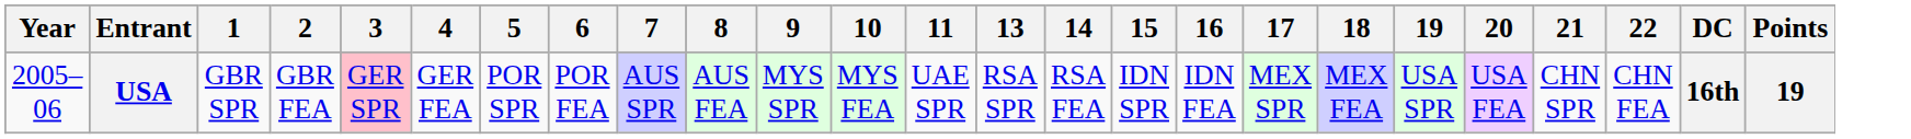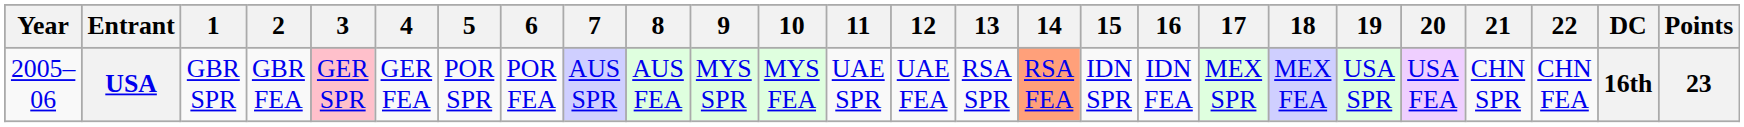 <table class="wikitable" style="text-align:center; font-size:90%">
 <tr>
 <th>Year</th>
 <th>Entrant</th>
 <th>1</th>
 <th>2</th>
 <th>3</th>
 <th>4</th>
 <th>5</th>
 <th>6</th>
 <th>7</th>
 <th>8</th>
 <th>9</th>
 <th>10</th>
 <th>11</th>
+<th>12</th>
 <th>13</th>
 <th>14</th>
 <th>15</th>
 <th>16</th>
 <th>17</th>
 <th>18</th>
 <th>19</th>
 <th>20</th>
 <th>21</th>
 <th>22</th>
 <th>DC</th>
 <th>Points</th>
 </tr>
 <tr>
 <td><a href='#'>2005–06</a></td>
 <th><a href='#'>USA</a></th>
 <td><a href='#'>GBR<br>SPR</a></td>
 <td><a href='#'>GBR<br>FEA</a></td>
 <td style="background: pink;"><a href='#'>GER<br>SPR</a></td>
 <td><a href='#'>GER<br>FEA</a></td>
 <td><a href='#'>POR<br>SPR</a></td>
 <td><a href='#'>POR<br>FEA</a></td>
 <td style="background:#CFCFFF;"><a href='#'>AUS<br>SPR</a><br></td>
 <td style="background:#DFFFDF;"><a href='#'>AUS<br>FEA</a><br></td>
 <td style="background:#DFFFDF;"><a href='#'>MYS<br>SPR</a><br></td>
 <td style="background:#DFFFDF;"><a href='#'>MYS<br>FEA</a><br></td>
 <td><a href='#'>UAE<br>SPR</a></td>
+<td><a href='#'>UAE<br>FEA</a></td>
 <td><a href='#'>RSA<br>SPR</a></td>
-<td><a href='#'>RSA<br>FEA</a></td>
+<td style="background: lightsalmon;"><a href='#'>RSA<br>FEA</a></td>
 <td><a href='#'>IDN<br>SPR</a></td>
 <td><a href='#'>IDN<br>FEA</a></td>
 <td style="background:#DFFFDF;"><a href='#'>MEX<br>SPR</a><br></td>
 <td style="background:#CFCFFF;"><a href='#'>MEX<br>FEA</a><br></td>
 <td style="background:#DFFFDF;"><a href='#'>USA<br>SPR</a><br></td>
 <td style="background:#EFCFFF;"><a href='#'>USA<br>FEA</a><br></td>
 <td><a href='#'>CHN<br>SPR</a></td>
 <td><a href='#'>CHN<br>FEA</a></td>
 <th>16th</th>
-<th>19</th>
+<th>23</th>
 </tr>
 </table>
